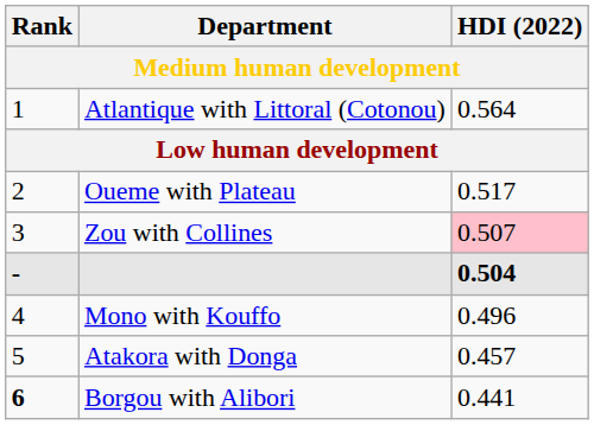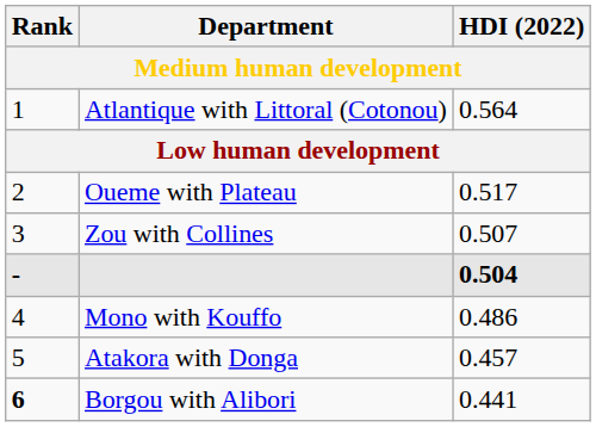 <table class="wikitable sortable">
 <tr>
 <th>Rank</th>
 <th>Department</th>
 <th>HDI (2022)</th>
 </tr>
 <tr>
 <th colspan="3" style="color:#fc0;">Medium human development</th>
 </tr>
 <tr>
 <td>1</td>
 <td><a href='#'>Atlantique</a> with <a href='#'>Littoral</a> (<a href='#'>Cotonou</a>)</td>
 <td>0.564</td>
 </tr>
 <tr>
 <th colspan="3" style="color:#900;">Low human development</th>
 </tr>
 <tr>
 <td>2</td>
 <td><a href='#'>Oueme</a> with <a href='#'>Plateau</a></td>
 <td>0.517</td>
 </tr>
 <tr>
 <td>3</td>
 <td><a href='#'>Zou</a> with <a href='#'>Collines</a></td>
-<td style="background: pink;">0.507</td>
+<td>0.507</td>
 </tr>
 <tr style="background:#e6e6e6">
 <td><strong>-</strong></td>
 <td><strong></strong></td>
 <td><strong>0.504</strong></td>
 </tr>
 <tr>
 <td>4</td>
 <td><a href='#'>Mono</a> with <a href='#'>Kouffo</a></td>
-<td>0.496</td>
+<td>0.486</td>
 </tr>
 <tr>
 <td>5</td>
 <td><a href='#'>Atakora</a> with <a href='#'>Donga</a></td>
 <td>0.457</td>
 </tr>
 <tr>
 <td><strong>6</strong></td>
 <td><a href='#'>Borgou</a> with <a href='#'>Alibori</a></td>
 <td>0.441</td>
 </tr>
 </table>
